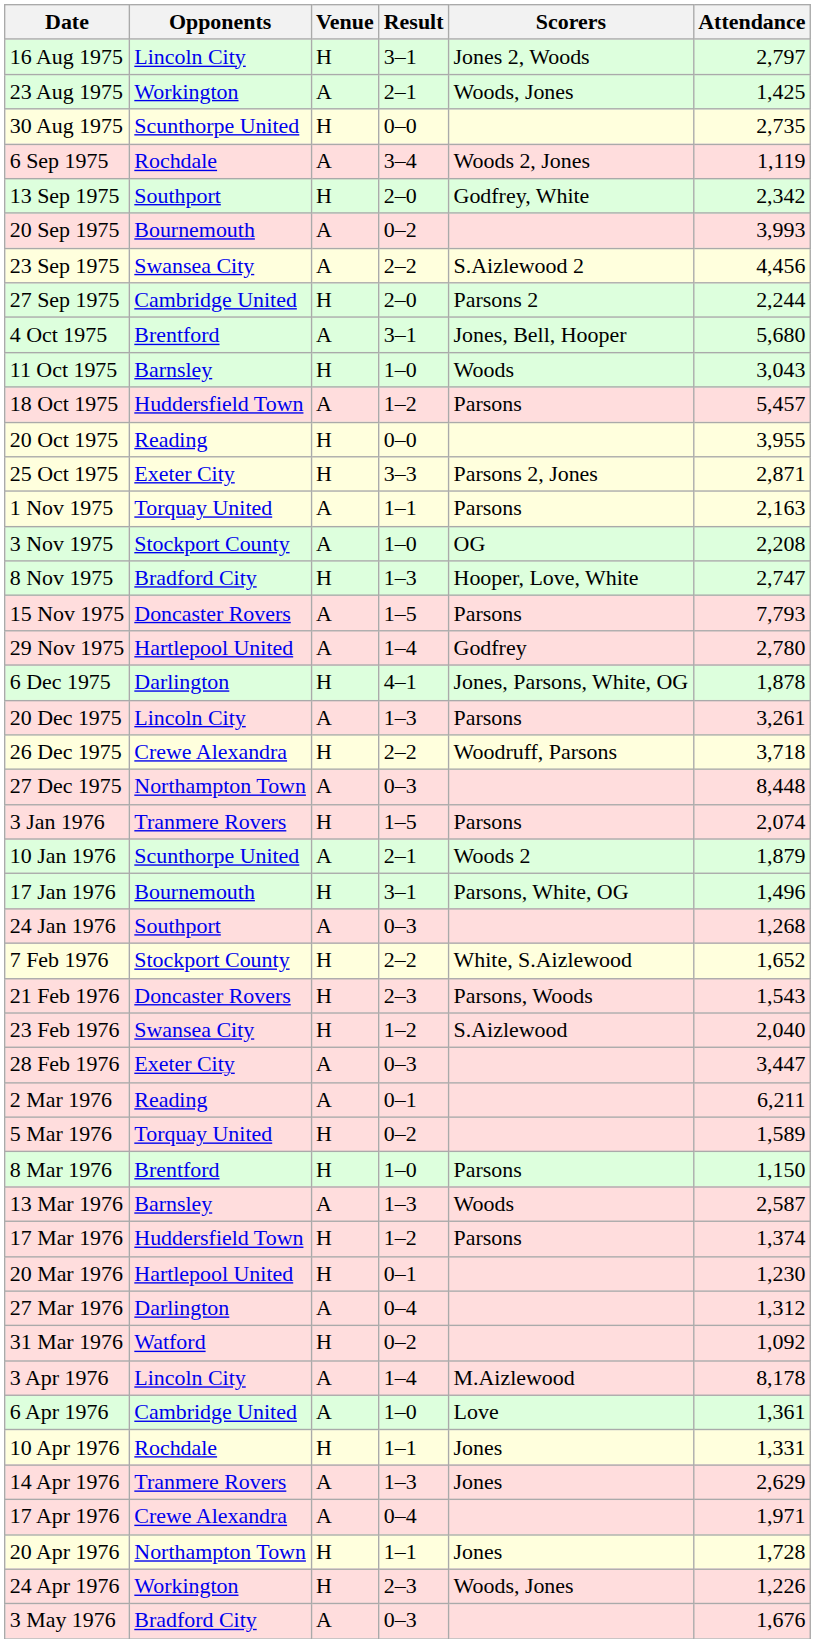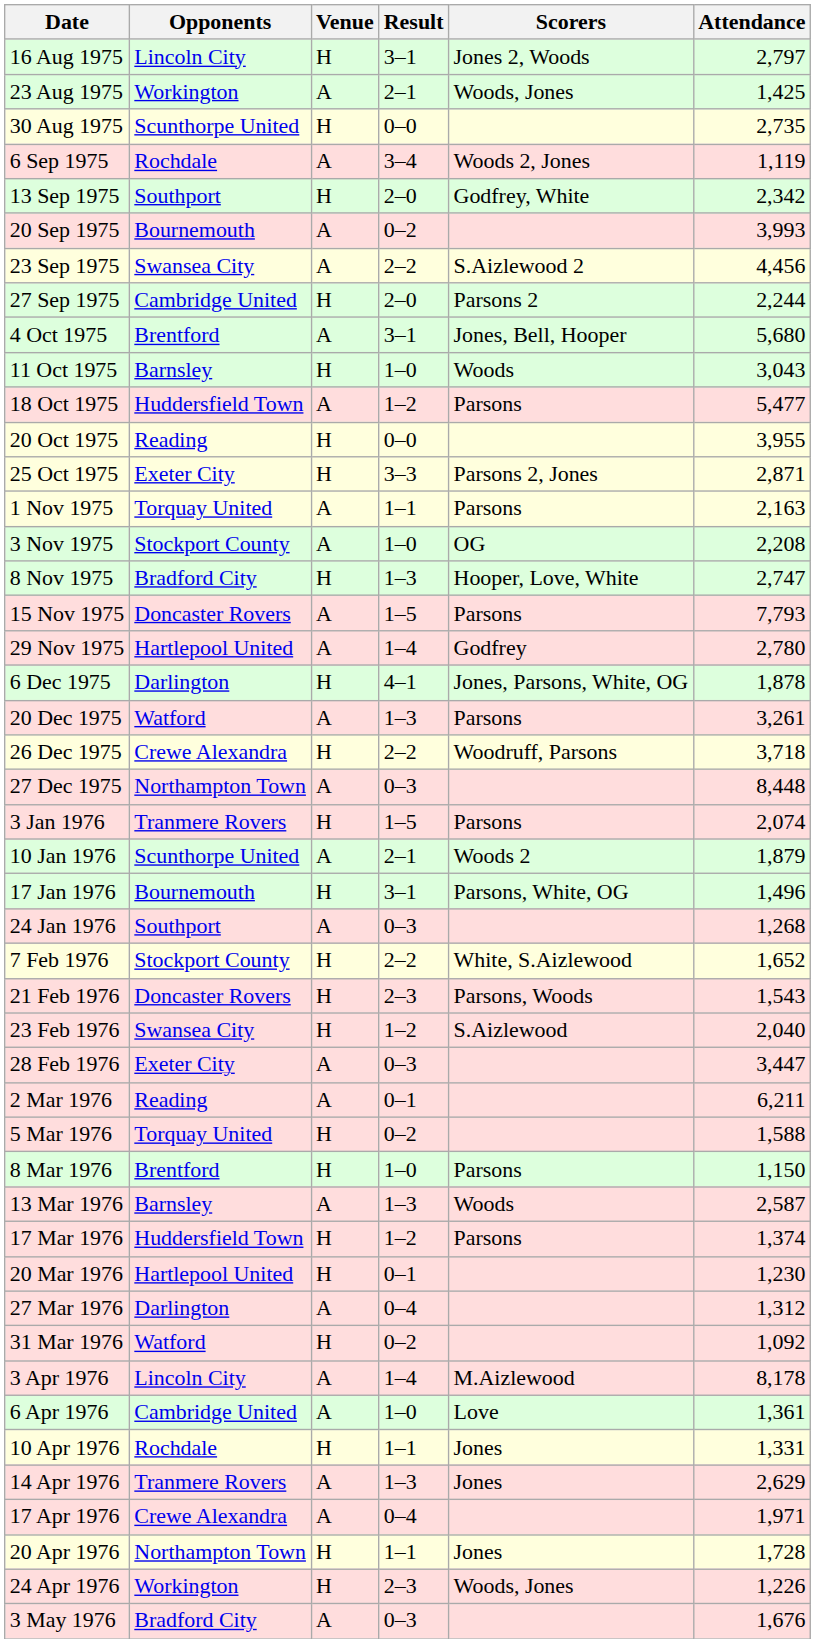 <table class="wikitable sortable">
 <tr>
 <th>Date</th>
 <th>Opponents</th>
 <th>Venue</th>
 <th>Result</th>
 <th>Scorers</th>
 <th>Attendance</th>
 </tr>
 <tr bgcolor="#ddffdd">
 <td>16 Aug 1975</td>
 <td><a href='#'>Lincoln City</a></td>
 <td>H</td>
 <td>3–1</td>
 <td>Jones 2, Woods</td>
 <td align="right">2,797</td>
 </tr>
 <tr bgcolor="#ddffdd">
 <td>23 Aug 1975</td>
 <td><a href='#'>Workington</a></td>
 <td>A</td>
 <td>2–1</td>
 <td>Woods, Jones</td>
 <td align="right">1,425</td>
 </tr>
 <tr bgcolor="#ffffdd">
 <td>30 Aug 1975</td>
 <td><a href='#'>Scunthorpe United</a></td>
 <td>H</td>
 <td>0–0</td>
 <td></td>
 <td align="right">2,735</td>
 </tr>
 <tr bgcolor="#ffdddd">
 <td>6 Sep 1975</td>
 <td><a href='#'>Rochdale</a></td>
 <td>A</td>
 <td>3–4</td>
 <td>Woods 2, Jones</td>
 <td align="right">1,119</td>
 </tr>
 <tr bgcolor="#ddffdd">
 <td>13 Sep 1975</td>
 <td><a href='#'>Southport</a></td>
 <td>H</td>
 <td>2–0</td>
 <td>Godfrey, White</td>
 <td align="right">2,342</td>
 </tr>
 <tr bgcolor="#ffdddd">
 <td>20 Sep 1975</td>
 <td><a href='#'>Bournemouth</a></td>
 <td>A</td>
 <td>0–2</td>
 <td></td>
 <td align="right">3,993</td>
 </tr>
 <tr bgcolor="#ffffdd">
 <td>23 Sep 1975</td>
 <td><a href='#'>Swansea City</a></td>
 <td>A</td>
 <td>2–2</td>
 <td>S.Aizlewood 2</td>
 <td align="right">4,456</td>
 </tr>
 <tr bgcolor="#ddffdd">
 <td>27 Sep 1975</td>
 <td><a href='#'>Cambridge United</a></td>
 <td>H</td>
 <td>2–0</td>
 <td>Parsons 2</td>
 <td align="right">2,244</td>
 </tr>
 <tr bgcolor="#ddffdd">
 <td>4 Oct 1975</td>
 <td><a href='#'>Brentford</a></td>
 <td>A</td>
 <td>3–1</td>
 <td>Jones, Bell, Hooper</td>
 <td align="right">5,680</td>
 </tr>
 <tr bgcolor="#ddffdd">
 <td>11 Oct 1975</td>
 <td><a href='#'>Barnsley</a></td>
 <td>H</td>
 <td>1–0</td>
 <td>Woods</td>
 <td align="right">3,043</td>
 </tr>
 <tr bgcolor="#ffdddd">
 <td>18 Oct 1975</td>
 <td><a href='#'>Huddersfield Town</a></td>
 <td>A</td>
 <td>1–2</td>
 <td>Parsons</td>
-<td align="right">5,457</td>
+<td align="right">5,477</td>
 </tr>
 <tr bgcolor="#ffffdd">
 <td>20 Oct 1975</td>
 <td><a href='#'>Reading</a></td>
 <td>H</td>
 <td>0–0</td>
 <td></td>
 <td align="right">3,955</td>
 </tr>
 <tr bgcolor="#ffffdd">
 <td>25 Oct 1975</td>
 <td><a href='#'>Exeter City</a></td>
 <td>H</td>
 <td>3–3</td>
 <td>Parsons 2, Jones</td>
 <td align="right">2,871</td>
 </tr>
 <tr bgcolor="#ffffdd">
 <td>1 Nov 1975</td>
 <td><a href='#'>Torquay United</a></td>
 <td>A</td>
 <td>1–1</td>
 <td>Parsons</td>
 <td align="right">2,163</td>
 </tr>
 <tr bgcolor="#ddffdd">
 <td>3 Nov 1975</td>
 <td><a href='#'>Stockport County</a></td>
 <td>A</td>
 <td>1–0</td>
 <td>OG</td>
 <td align="right">2,208</td>
 </tr>
 <tr bgcolor="#ddffdd">
 <td>8 Nov 1975</td>
 <td><a href='#'>Bradford City</a></td>
 <td>H</td>
 <td>1–3</td>
 <td>Hooper, Love, White</td>
 <td align="right">2,747</td>
 </tr>
 <tr bgcolor="#ffdddd">
 <td>15 Nov 1975</td>
 <td><a href='#'>Doncaster Rovers</a></td>
 <td>A</td>
 <td>1–5</td>
 <td>Parsons</td>
 <td align="right">7,793</td>
 </tr>
 <tr bgcolor="#ffdddd">
 <td>29 Nov 1975</td>
 <td><a href='#'>Hartlepool United</a></td>
 <td>A</td>
 <td>1–4</td>
 <td>Godfrey</td>
 <td align="right">2,780</td>
 </tr>
 <tr bgcolor="#ddffdd">
 <td>6 Dec 1975</td>
 <td><a href='#'>Darlington</a></td>
 <td>H</td>
 <td>4–1</td>
 <td>Jones, Parsons, White, OG</td>
 <td align="right">1,878</td>
 </tr>
 <tr bgcolor="#ffdddd">
 <td>20 Dec 1975</td>
-<td><a href='#'>Lincoln City</a></td>
+<td><a href='#'>Watford</a></td>
 <td>A</td>
 <td>1–3</td>
 <td>Parsons</td>
 <td align="right">3,261</td>
 </tr>
 <tr bgcolor="#ffffdd">
 <td>26 Dec 1975</td>
 <td><a href='#'>Crewe Alexandra</a></td>
 <td>H</td>
 <td>2–2</td>
 <td>Woodruff, Parsons</td>
 <td align="right">3,718</td>
 </tr>
 <tr bgcolor="#ffdddd">
 <td>27 Dec 1975</td>
 <td><a href='#'>Northampton Town</a></td>
 <td>A</td>
 <td>0–3</td>
 <td></td>
 <td align="right">8,448</td>
 </tr>
 <tr bgcolor="#ffdddd">
 <td>3 Jan 1976</td>
 <td><a href='#'>Tranmere Rovers</a></td>
 <td>H</td>
 <td>1–5</td>
 <td>Parsons</td>
 <td align="right">2,074</td>
 </tr>
 <tr bgcolor="#ddffdd">
 <td>10 Jan 1976</td>
 <td><a href='#'>Scunthorpe United</a></td>
 <td>A</td>
 <td>2–1</td>
 <td>Woods 2</td>
 <td align="right">1,879</td>
 </tr>
 <tr bgcolor="#ddffdd">
 <td>17 Jan 1976</td>
 <td><a href='#'>Bournemouth</a></td>
 <td>H</td>
 <td>3–1</td>
 <td>Parsons, White, OG</td>
 <td align="right">1,496</td>
 </tr>
 <tr bgcolor="#ffdddd">
 <td>24 Jan 1976</td>
 <td><a href='#'>Southport</a></td>
 <td>A</td>
 <td>0–3</td>
 <td></td>
 <td align="right">1,268</td>
 </tr>
 <tr bgcolor="#ffffdd">
 <td>7 Feb 1976</td>
 <td><a href='#'>Stockport County</a></td>
 <td>H</td>
 <td>2–2</td>
 <td>White, S.Aizlewood</td>
 <td align="right">1,652</td>
 </tr>
 <tr bgcolor="#ffdddd">
 <td>21 Feb 1976</td>
 <td><a href='#'>Doncaster Rovers</a></td>
 <td>H</td>
 <td>2–3</td>
 <td>Parsons, Woods</td>
 <td align="right">1,543</td>
 </tr>
 <tr bgcolor="#ffdddd">
 <td>23 Feb 1976</td>
 <td><a href='#'>Swansea City</a></td>
 <td>H</td>
 <td>1–2</td>
 <td>S.Aizlewood</td>
 <td align="right">2,040</td>
 </tr>
 <tr bgcolor="#ffdddd">
 <td>28 Feb 1976</td>
 <td><a href='#'>Exeter City</a></td>
 <td>A</td>
 <td>0–3</td>
 <td></td>
 <td align="right">3,447</td>
 </tr>
 <tr bgcolor="#ffdddd">
 <td>2 Mar 1976</td>
 <td><a href='#'>Reading</a></td>
 <td>A</td>
 <td>0–1</td>
 <td></td>
 <td align="right">6,211</td>
 </tr>
 <tr bgcolor="#ffdddd">
 <td>5 Mar 1976</td>
 <td><a href='#'>Torquay United</a></td>
 <td>H</td>
 <td>0–2</td>
 <td></td>
-<td align="right">1,589</td>
+<td align="right">1,588</td>
 </tr>
 <tr bgcolor="#ddffdd">
 <td>8 Mar 1976</td>
 <td><a href='#'>Brentford</a></td>
 <td>H</td>
 <td>1–0</td>
 <td>Parsons</td>
 <td align="right">1,150</td>
 </tr>
 <tr bgcolor="#ffdddd">
 <td>13 Mar 1976</td>
 <td><a href='#'>Barnsley</a></td>
 <td>A</td>
 <td>1–3</td>
 <td>Woods</td>
 <td align="right">2,587</td>
 </tr>
 <tr bgcolor="#ffdddd">
 <td>17 Mar 1976</td>
 <td><a href='#'>Huddersfield Town</a></td>
 <td>H</td>
 <td>1–2</td>
 <td>Parsons</td>
 <td align="right">1,374</td>
 </tr>
 <tr bgcolor="#ffdddd">
 <td>20 Mar 1976</td>
 <td><a href='#'>Hartlepool United</a></td>
 <td>H</td>
 <td>0–1</td>
 <td></td>
 <td align="right">1,230</td>
 </tr>
 <tr bgcolor="#ffdddd">
 <td>27 Mar 1976</td>
 <td><a href='#'>Darlington</a></td>
 <td>A</td>
 <td>0–4</td>
 <td></td>
 <td align="right">1,312</td>
 </tr>
 <tr bgcolor="#ffdddd">
 <td>31 Mar 1976</td>
 <td><a href='#'>Watford</a></td>
 <td>H</td>
 <td>0–2</td>
 <td></td>
 <td align="right">1,092</td>
 </tr>
 <tr bgcolor="#ffdddd">
 <td>3 Apr 1976</td>
 <td><a href='#'>Lincoln City</a></td>
 <td>A</td>
 <td>1–4</td>
 <td>M.Aizlewood</td>
 <td align="right">8,178</td>
 </tr>
 <tr bgcolor="#ddffdd">
 <td>6 Apr 1976</td>
 <td><a href='#'>Cambridge United</a></td>
 <td>A</td>
 <td>1–0</td>
 <td>Love</td>
 <td align="right">1,361</td>
 </tr>
 <tr bgcolor="#ffffdd">
 <td>10 Apr 1976</td>
 <td><a href='#'>Rochdale</a></td>
 <td>H</td>
 <td>1–1</td>
 <td>Jones</td>
 <td align="right">1,331</td>
 </tr>
 <tr bgcolor="#ffdddd">
 <td>14 Apr 1976</td>
 <td><a href='#'>Tranmere Rovers</a></td>
 <td>A</td>
 <td>1–3</td>
 <td>Jones</td>
 <td align="right">2,629</td>
 </tr>
 <tr bgcolor="#ffdddd">
 <td>17 Apr 1976</td>
 <td><a href='#'>Crewe Alexandra</a></td>
 <td>A</td>
 <td>0–4</td>
 <td></td>
 <td align="right">1,971</td>
 </tr>
 <tr bgcolor="#ffffdd">
 <td>20 Apr 1976</td>
 <td><a href='#'>Northampton Town</a></td>
 <td>H</td>
 <td>1–1</td>
 <td>Jones</td>
 <td align="right">1,728</td>
 </tr>
 <tr bgcolor="#ffdddd">
 <td>24 Apr 1976</td>
 <td><a href='#'>Workington</a></td>
 <td>H</td>
 <td>2–3</td>
 <td>Woods, Jones</td>
 <td align="right">1,226</td>
 </tr>
 <tr bgcolor="#ffdddd">
 <td>3 May 1976</td>
 <td><a href='#'>Bradford City</a></td>
 <td>A</td>
 <td>0–3</td>
 <td></td>
 <td align="right">1,676</td>
 </tr>
 </table>
